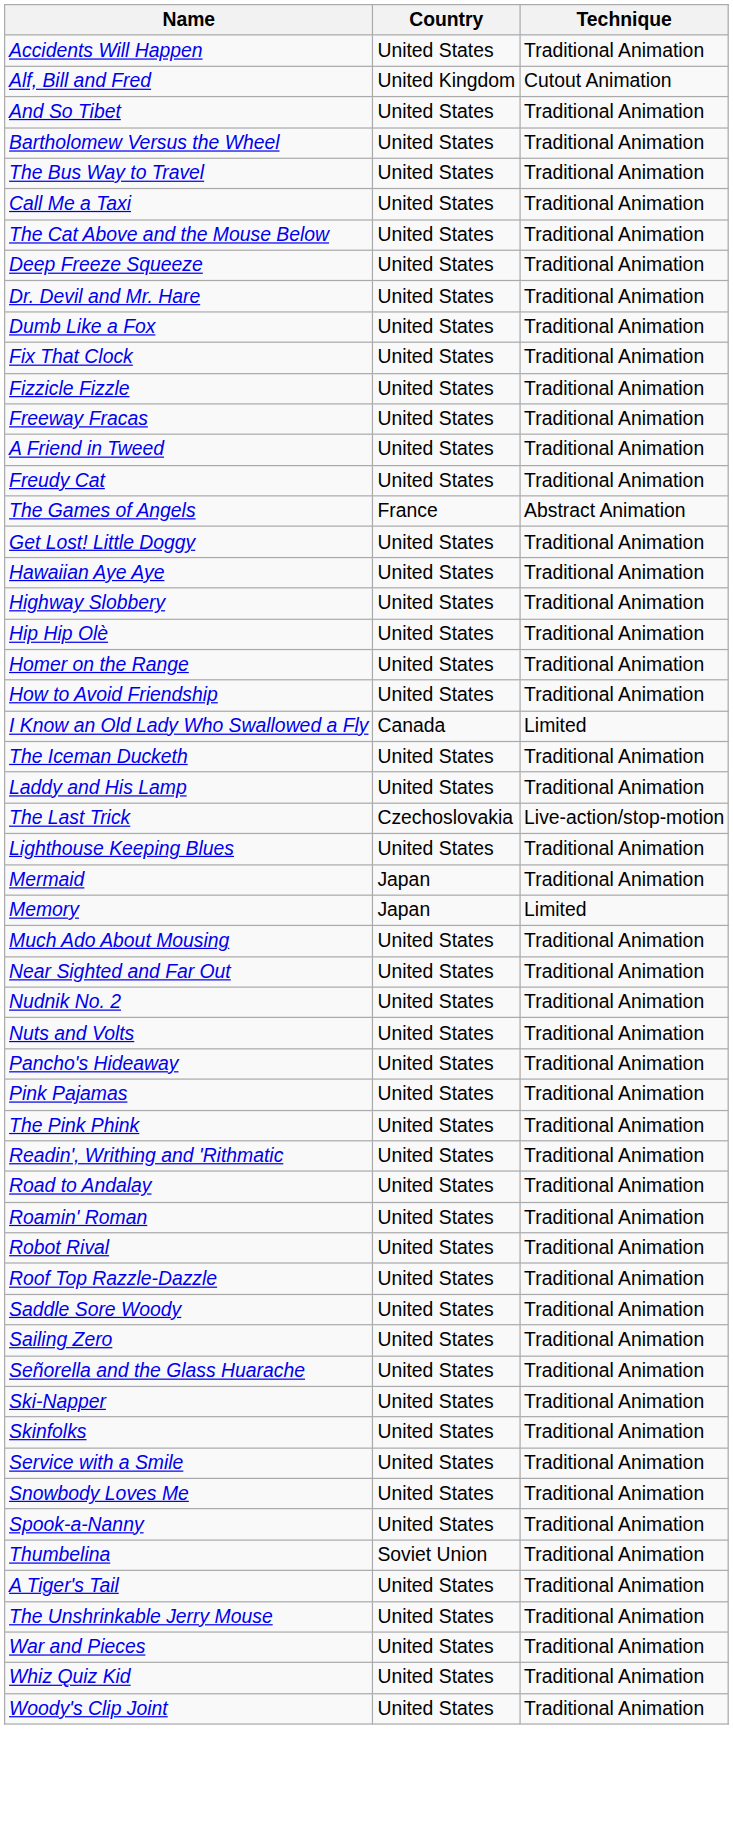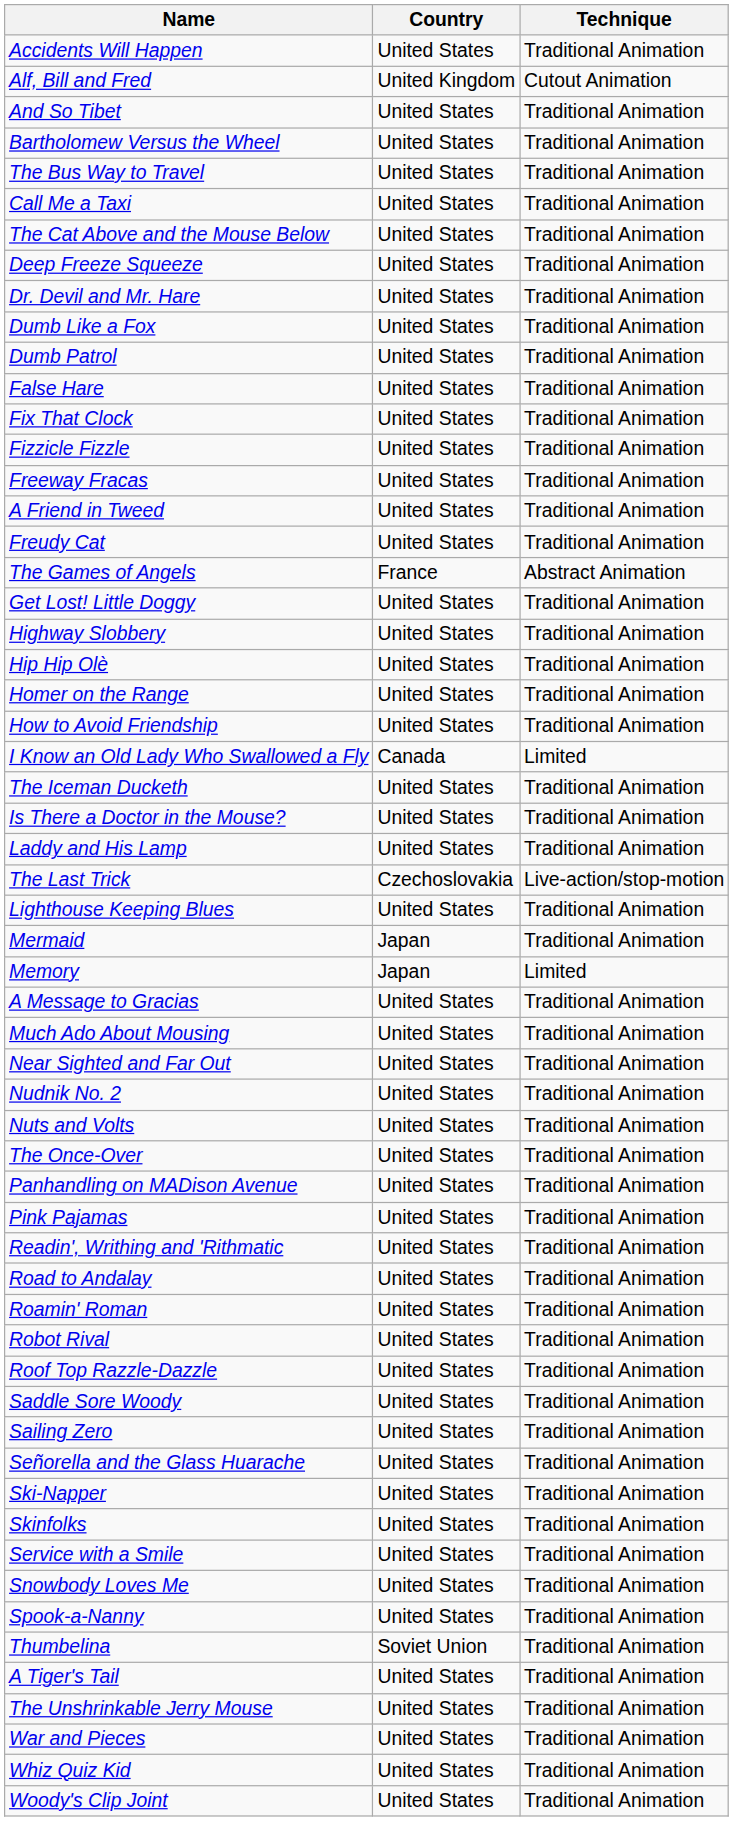 <table class="wikitable sortable">
 <tr>
 <th>Name</th>
 <th>Country</th>
 <th>Technique</th>
 </tr>
 <tr>
 <td><em><a href='#'>Accidents Will Happen</a></em></td>
 <td>United States</td>
 <td>Traditional Animation</td>
 </tr>
 <tr>
 <td><em><a href='#'>Alf, Bill and Fred</a></em></td>
 <td>United Kingdom</td>
 <td>Cutout Animation</td>
 </tr>
 <tr>
 <td><em><a href='#'>And So Tibet</a></em></td>
 <td>United States</td>
 <td>Traditional Animation</td>
 </tr>
 <tr>
 <td><em><a href='#'>Bartholomew Versus the Wheel</a></em></td>
 <td>United States</td>
 <td>Traditional Animation</td>
 </tr>
 <tr>
 <td><em><a href='#'>The Bus Way to Travel</a></em></td>
 <td>United States</td>
 <td>Traditional Animation</td>
 </tr>
 <tr>
 <td><em><a href='#'>Call Me a Taxi</a></em></td>
 <td>United States</td>
 <td>Traditional Animation</td>
 </tr>
 <tr>
 <td><em><a href='#'>The Cat Above and the Mouse Below</a></em></td>
 <td>United States</td>
 <td>Traditional Animation</td>
 </tr>
 <tr>
 <td><em><a href='#'>Deep Freeze Squeeze</a></em></td>
 <td>United States</td>
 <td>Traditional Animation</td>
 </tr>
 <tr>
 <td><em><a href='#'>Dr. Devil and Mr. Hare</a></em></td>
 <td>United States</td>
 <td>Traditional Animation</td>
 </tr>
 <tr>
 <td><em><a href='#'>Dumb Like a Fox</a></em></td>
 <td>United States</td>
 <td>Traditional Animation</td>
 </tr>
 <tr>
+<td><em><a href='#'>Dumb Patrol</a></em></td>
+<td>United States</td>
+<td>Traditional Animation</td>
+</tr>
+<tr>
+<td><em><a href='#'>False Hare</a></em></td>
+<td>United States</td>
+<td>Traditional Animation</td>
+</tr>
+<tr>
 <td><em><a href='#'>Fix That Clock</a></em></td>
 <td>United States</td>
 <td>Traditional Animation</td>
 </tr>
 <tr>
 <td><em><a href='#'>Fizzicle Fizzle</a></em></td>
 <td>United States</td>
 <td>Traditional Animation</td>
 </tr>
 <tr>
 <td><em><a href='#'>Freeway Fracas</a></em></td>
 <td>United States</td>
 <td>Traditional Animation</td>
 </tr>
 <tr>
 <td><em><a href='#'>A Friend in Tweed</a></em></td>
 <td>United States</td>
 <td>Traditional Animation</td>
 </tr>
 <tr>
 <td><em><a href='#'>Freudy Cat</a></em></td>
 <td>United States</td>
 <td>Traditional Animation</td>
 </tr>
 <tr>
 <td><em><a href='#'>The Games of Angels</a></em></td>
 <td>France</td>
 <td>Abstract Animation</td>
 </tr>
 <tr>
 <td><em><a href='#'>Get Lost! Little Doggy</a></em></td>
 <td>United States</td>
 <td>Traditional Animation</td>
 </tr>
 <tr>
-<td><em><a href='#'>Hawaiian Aye Aye</a></em></td>
-<td>United States</td>
-<td>Traditional Animation</td>
-</tr>
-<tr>
 <td><em><a href='#'>Highway Slobbery</a></em></td>
 <td>United States</td>
 <td>Traditional Animation</td>
 </tr>
 <tr>
 <td><em><a href='#'>Hip Hip Olè</a></em></td>
 <td>United States</td>
 <td>Traditional Animation</td>
 </tr>
 <tr>
 <td><em><a href='#'>Homer on the Range</a></em></td>
 <td>United States</td>
 <td>Traditional Animation</td>
 </tr>
 <tr>
 <td><em><a href='#'>How to Avoid Friendship</a></em></td>
 <td>United States</td>
 <td>Traditional Animation</td>
 </tr>
 <tr>
 <td><em><a href='#'>I Know an Old Lady Who Swallowed a Fly</a></em></td>
 <td>Canada</td>
 <td>Limited</td>
 </tr>
 <tr>
 <td><em><a href='#'>The Iceman Ducketh</a></em></td>
 <td>United States</td>
 <td>Traditional Animation</td>
 </tr>
 <tr>
+<td><em><a href='#'>Is There a Doctor in the Mouse?</a></em></td>
+<td>United States</td>
+<td>Traditional Animation</td>
+</tr>
+<tr>
 <td><em><a href='#'>Laddy and His Lamp</a></em></td>
 <td>United States</td>
 <td>Traditional Animation</td>
 </tr>
 <tr>
 <td><em><a href='#'>The Last Trick</a></em></td>
 <td>Czechoslovakia</td>
 <td>Live-action/stop-motion</td>
 </tr>
 <tr>
 <td><em><a href='#'>Lighthouse Keeping Blues</a></em></td>
 <td>United States</td>
 <td>Traditional Animation</td>
 </tr>
 <tr>
 <td><em><a href='#'>Mermaid</a></em></td>
 <td>Japan</td>
 <td>Traditional Animation</td>
 </tr>
 <tr>
 <td><em><a href='#'>Memory</a></em></td>
 <td>Japan</td>
 <td>Limited</td>
 </tr>
 <tr>
+<td><em><a href='#'>A Message to Gracias</a></em></td>
+<td>United States</td>
+<td>Traditional Animation</td>
+</tr>
+<tr>
 <td><em><a href='#'>Much Ado About Mousing</a></em></td>
 <td>United States</td>
 <td>Traditional Animation</td>
 </tr>
 <tr>
 <td><em><a href='#'>Near Sighted and Far Out</a></em></td>
 <td>United States</td>
 <td>Traditional Animation</td>
 </tr>
 <tr>
 <td><em><a href='#'>Nudnik No. 2</a></em></td>
 <td>United States</td>
 <td>Traditional Animation</td>
 </tr>
 <tr>
 <td><em><a href='#'>Nuts and Volts</a></em></td>
 <td>United States</td>
 <td>Traditional Animation</td>
 </tr>
 <tr>
-<td><em><a href='#'>Pancho's Hideaway</a></em></td>
+<td><em><a href='#'>The Once-Over</a></em></td>
+<td>United States</td>
+<td>Traditional Animation</td>
+</tr>
+<tr>
+<td><em><a href='#'>Panhandling on MADison Avenue</a></em></td>
 <td>United States</td>
 <td>Traditional Animation</td>
 </tr>
 <tr>
 <td><em><a href='#'>Pink Pajamas</a></em></td>
-<td>United States</td>
-<td>Traditional Animation</td>
-</tr>
-<tr>
-<td><em><a href='#'>The Pink Phink</a></em></td>
 <td>United States</td>
 <td>Traditional Animation</td>
 </tr>
 <tr>
 <td><em><a href='#'>Readin', Writhing and 'Rithmatic</a></em></td>
 <td>United States</td>
 <td>Traditional Animation</td>
 </tr>
 <tr>
 <td><em><a href='#'>Road to Andalay</a></em></td>
 <td>United States</td>
 <td>Traditional Animation</td>
 </tr>
 <tr>
 <td><em><a href='#'>Roamin' Roman</a></em></td>
 <td>United States</td>
 <td>Traditional Animation</td>
 </tr>
 <tr>
 <td><em><a href='#'>Robot Rival</a></em></td>
 <td>United States</td>
 <td>Traditional Animation</td>
 </tr>
 <tr>
 <td><em><a href='#'>Roof Top Razzle-Dazzle</a></em></td>
 <td>United States</td>
 <td>Traditional Animation</td>
 </tr>
 <tr>
 <td><em><a href='#'>Saddle Sore Woody</a></em></td>
 <td>United States</td>
 <td>Traditional Animation</td>
 </tr>
 <tr>
 <td><em><a href='#'>Sailing Zero</a></em></td>
 <td>United States</td>
 <td>Traditional Animation</td>
 </tr>
 <tr>
 <td><em><a href='#'>Señorella and the Glass Huarache</a></em></td>
 <td>United States</td>
 <td>Traditional Animation</td>
 </tr>
 <tr>
 <td><em><a href='#'>Ski-Napper</a></em></td>
 <td>United States</td>
 <td>Traditional Animation</td>
 </tr>
 <tr>
 <td><em><a href='#'>Skinfolks</a></em></td>
 <td>United States</td>
 <td>Traditional Animation</td>
 </tr>
 <tr>
 <td><em><a href='#'>Service with a Smile</a></em></td>
 <td>United States</td>
 <td>Traditional Animation</td>
 </tr>
 <tr>
 <td><em><a href='#'>Snowbody Loves Me</a></em></td>
 <td>United States</td>
 <td>Traditional Animation</td>
 </tr>
 <tr>
 <td><em><a href='#'>Spook-a-Nanny</a></em></td>
 <td>United States</td>
 <td>Traditional Animation</td>
 </tr>
 <tr>
 <td><em><a href='#'>Thumbelina</a></em></td>
 <td>Soviet Union</td>
 <td>Traditional Animation</td>
 </tr>
 <tr>
 <td><em><a href='#'>A Tiger's Tail</a></em></td>
 <td>United States</td>
 <td>Traditional Animation</td>
 </tr>
 <tr>
 <td><em><a href='#'>The Unshrinkable Jerry Mouse</a></em></td>
 <td>United States</td>
 <td>Traditional Animation</td>
 </tr>
 <tr>
 <td><em><a href='#'>War and Pieces</a></em></td>
 <td>United States</td>
 <td>Traditional Animation</td>
 </tr>
 <tr>
 <td><em><a href='#'>Whiz Quiz Kid</a></em></td>
 <td>United States</td>
 <td>Traditional Animation</td>
 </tr>
 <tr>
 <td><em><a href='#'>Woody's Clip Joint</a></em></td>
 <td>United States</td>
 <td>Traditional Animation</td>
 </tr>
 </table>
